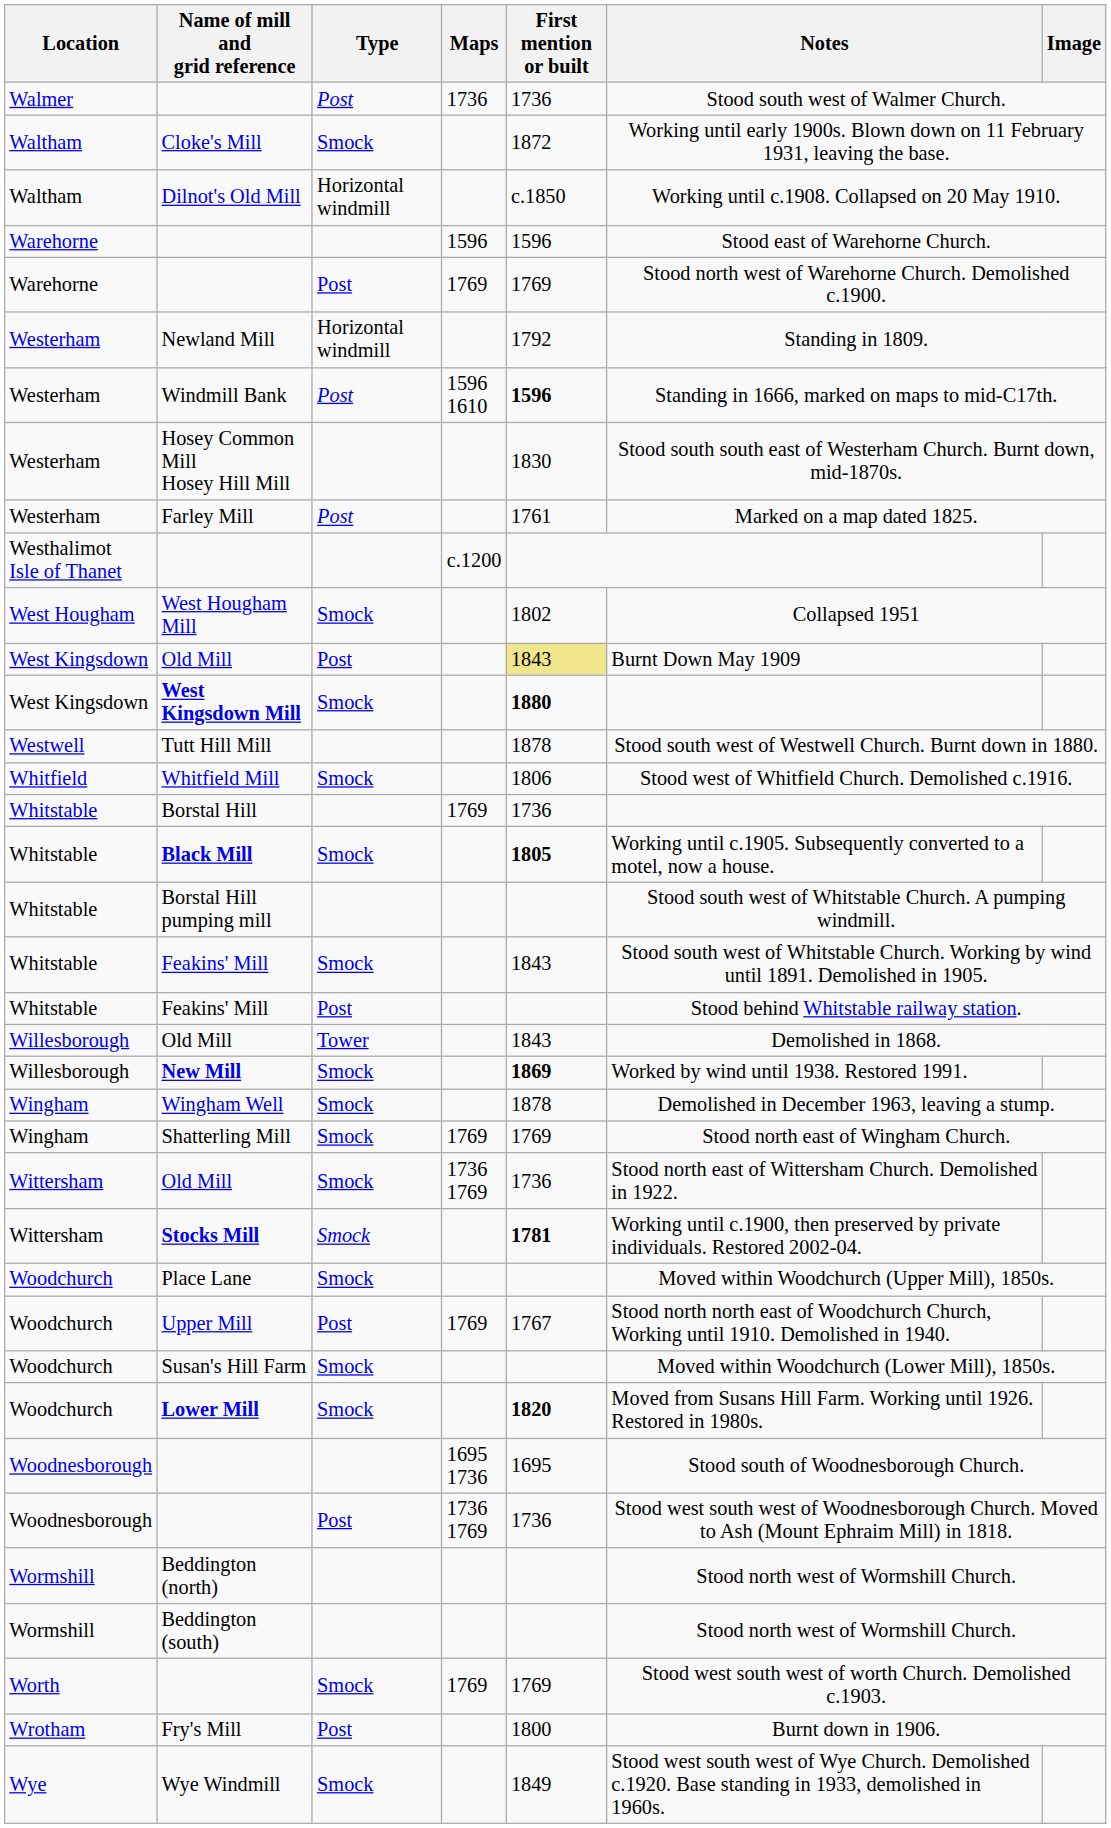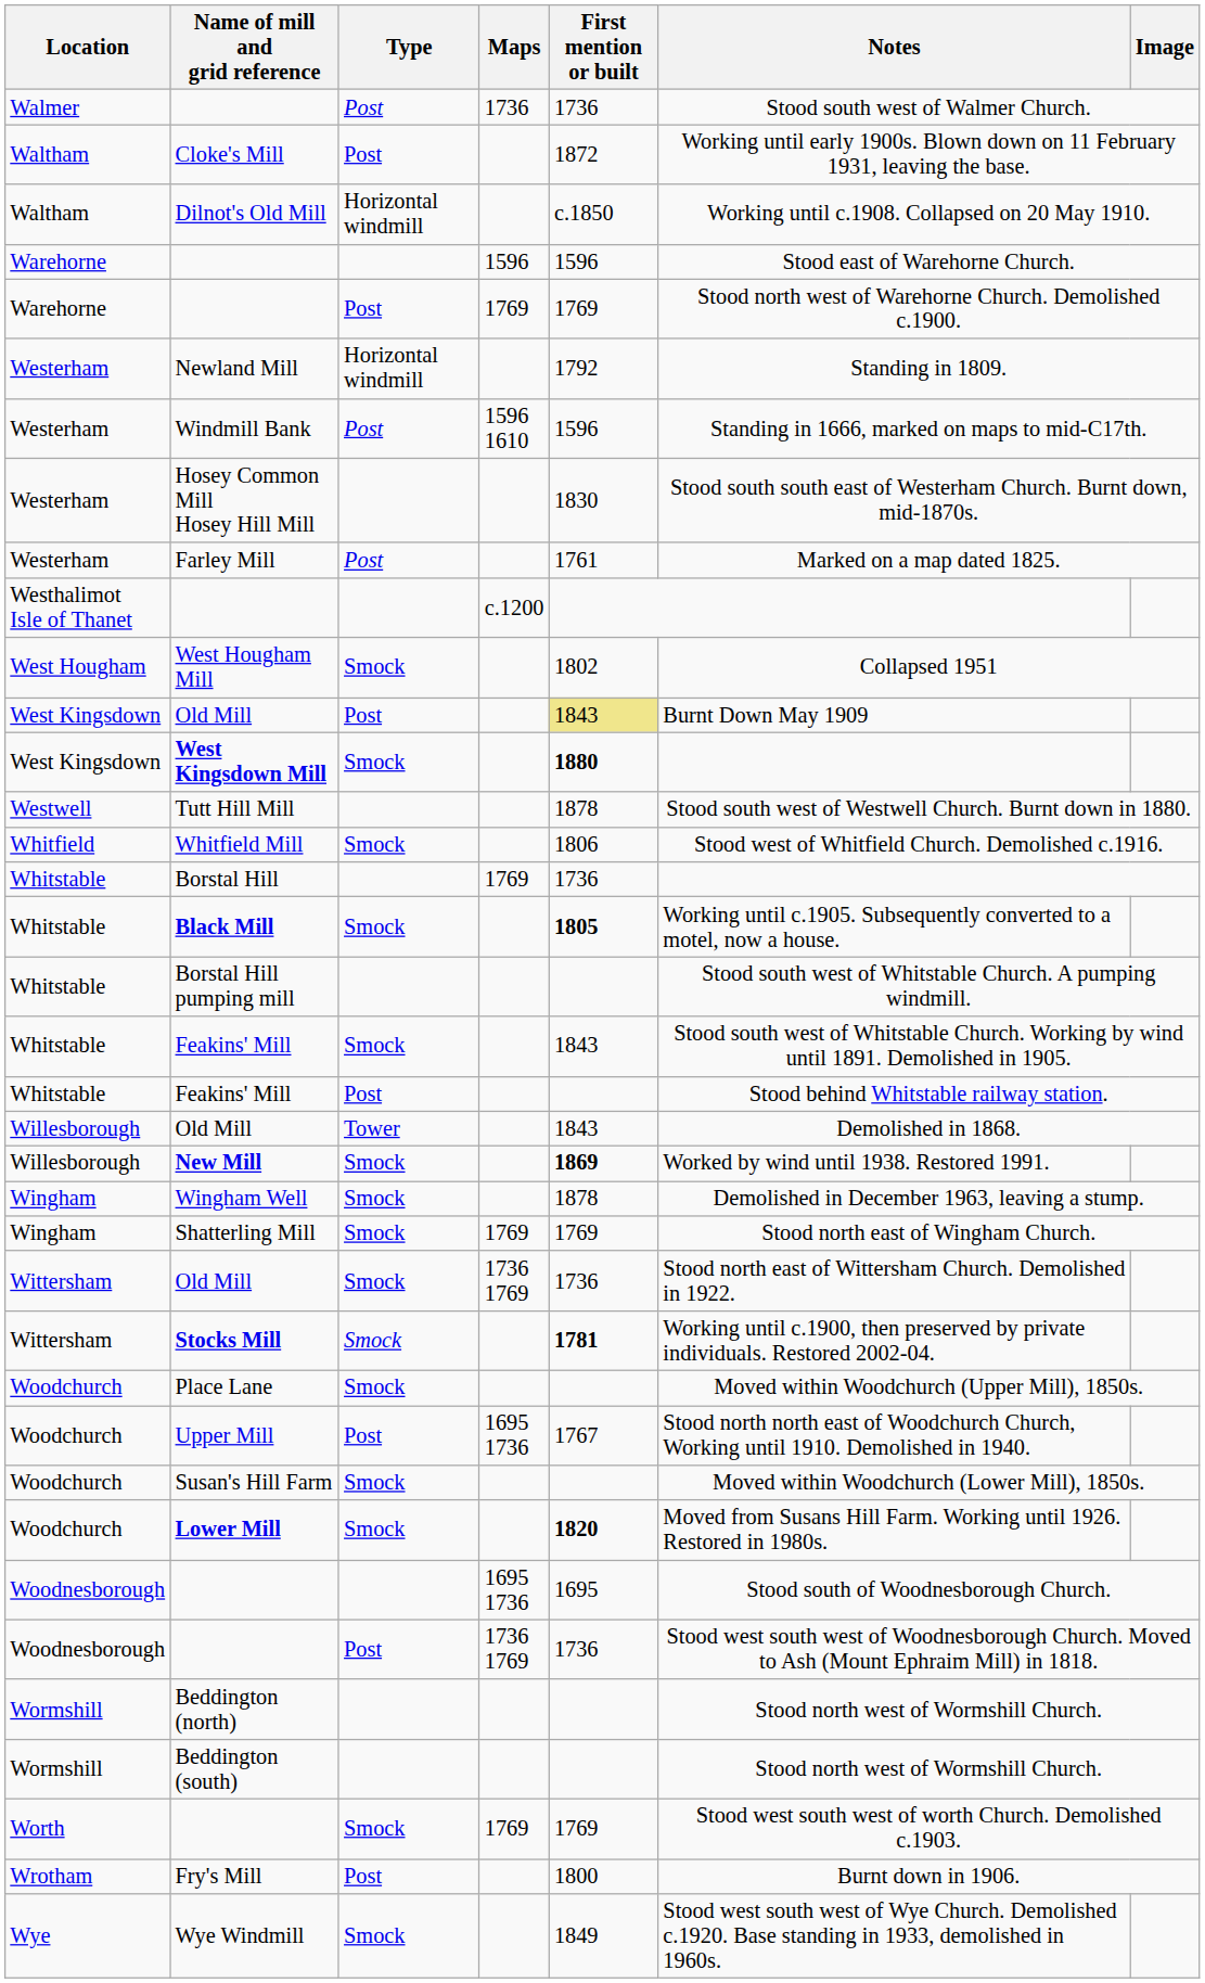 <table class="wikitable">
 <tr>
 <th>Location</th>
 <th>Name of mill and<br>grid reference</th>
 <th>Type</th>
 <th>Maps</th>
 <th>First mention<br>or built</th>
 <th>Notes</th>
 <th>Image</th>
 </tr>
 <tr>
 <td><a href='#'>Walmer</a></td>
 <td></td>
 <td><em><a href='#'>Post</a></em></td>
 <td>1736</td>
 <td>1736</td>
 <td colspan="2" style="text-align:center;">Stood south west of Walmer Church.</td>
 </tr>
 <tr>
 <td><a href='#'>Waltham</a></td>
 <td><a href='#'>Cloke's Mill</a><br></td>
-<td><a href='#'>Smock</a></td>
+<td><a href='#'>Post</a></td>
 <td></td>
 <td>1872</td>
 <td colspan="2" style="text-align:center;">Working until early 1900s. Blown down on 11 February 1931, leaving the base.</td>
 </tr>
 <tr>
 <td>Waltham</td>
 <td><a href='#'>Dilnot's Old Mill</a><br></td>
 <td>Horizontal windmill</td>
 <td></td>
 <td>c.1850</td>
 <td colspan="2" style="text-align:center;">Working until c.1908. Collapsed on 20 May 1910.</td>
 </tr>
 <tr>
 <td><a href='#'>Warehorne</a></td>
 <td></td>
 <td></td>
 <td>1596</td>
 <td>1596</td>
 <td colspan="2" style="text-align:center;">Stood east of Warehorne Church.</td>
 </tr>
 <tr>
 <td>Warehorne</td>
 <td></td>
 <td><a href='#'>Post</a></td>
 <td>1769</td>
 <td>1769</td>
 <td colspan="2" style="text-align:center;">Stood  north west of Warehorne Church. Demolished c.1900.</td>
 </tr>
 <tr>
 <td><a href='#'>Westerham</a></td>
 <td>Newland Mill</td>
 <td>Horizontal windmill</td>
 <td></td>
 <td>1792</td>
 <td colspan="2" style="text-align:center;">Standing in 1809.</td>
 </tr>
 <tr>
 <td>Westerham</td>
 <td>Windmill Bank</td>
 <td><em><a href='#'>Post</a></em></td>
 <td>1596<br>1610</td>
-<td><strong>1596</strong></td>
+<td>1596</td>
 <td colspan="2" style="text-align:center;">Standing in 1666, marked on maps to mid-C17th.</td>
 </tr>
 <tr>
 <td>Westerham</td>
 <td>Hosey Common Mill<br>Hosey Hill Mill</td>
 <td></td>
 <td></td>
 <td>1830</td>
 <td colspan="2" style="text-align:center;">Stood  south south east of Westerham Church. Burnt down, mid-1870s.</td>
 </tr>
 <tr>
 <td>Westerham</td>
 <td>Farley Mill</td>
 <td><em><a href='#'>Post</a></em></td>
 <td></td>
 <td>1761</td>
 <td colspan="2" style="text-align:center;">Marked on a map dated 1825.</td>
 </tr>
 <tr>
 <td>Westhalimot<br><a href='#'>Isle of Thanet</a></td>
 <td></td>
 <td></td>
 <td>c.1200</td>
 <td colspan="2" style="text-align:center;"></td>
 </tr>
 <tr>
 <td><a href='#'>West Hougham</a></td>
 <td><a href='#'>West Hougham Mill</a><br></td>
 <td><a href='#'>Smock</a></td>
 <td></td>
 <td>1802</td>
 <td colspan="2" style="text-align:center;">Collapsed 1951<br></td>
 </tr>
 <tr>
 <td><a href='#'>West Kingsdown</a></td>
 <td><a href='#'>Old Mill</a></td>
 <td><a href='#'>Post</a></td>
 <td></td>
 <td style="background: khaki;">1843</td>
 <td>Burnt Down May 1909</td>
 <td></td>
 </tr>
 <tr>
 <td>West Kingsdown</td>
 <td><strong><a href='#'>West Kingsdown Mill</a></strong><br></td>
 <td><a href='#'>Smock</a></td>
 <td></td>
 <td><strong>1880</strong></td>
 <td></td>
 <td><br></td>
 </tr>
 <tr>
 <td><a href='#'>Westwell</a></td>
 <td>Tutt Hill Mill</td>
 <td></td>
 <td></td>
 <td>1878</td>
 <td colspan="2" style="text-align:center;">Stood  south west of Westwell Church. Burnt down in 1880.</td>
 </tr>
 <tr>
 <td><a href='#'>Whitfield</a></td>
 <td><a href='#'>Whitfield Mill</a></td>
 <td><a href='#'>Smock</a></td>
 <td></td>
 <td>1806</td>
 <td colspan="2" style="text-align:center;">Stood  west of Whitfield Church. Demolished c.1916.</td>
 </tr>
 <tr>
 <td><a href='#'>Whitstable</a></td>
 <td>Borstal Hill<br></td>
 <td></td>
 <td>1769</td>
 <td>1736</td>
 <td colspan="2" style="text-align:center;"></td>
 </tr>
 <tr>
 <td>Whitstable</td>
 <td><strong><a href='#'>Black Mill</a></strong><br></td>
 <td><a href='#'>Smock</a></td>
 <td></td>
 <td><strong>1805</strong></td>
 <td>Working until c.1905. Subsequently converted to a motel, now a house.</td>
 <td><br></td>
 </tr>
 <tr>
 <td>Whitstable</td>
 <td>Borstal Hill pumping mill</td>
 <td></td>
 <td></td>
 <td></td>
 <td colspan="2" style="text-align:center;">Stood  south west of Whitstable Church. A pumping windmill.</td>
 </tr>
 <tr>
 <td>Whitstable</td>
 <td><a href='#'>Feakins' Mill</a></td>
 <td><a href='#'>Smock</a></td>
 <td></td>
 <td>1843</td>
 <td colspan="2" style="text-align:center;">Stood  south west of Whitstable Church. Working by wind until 1891. Demolished in 1905.<br></td>
 </tr>
 <tr>
 <td>Whitstable</td>
 <td>Feakins' Mill</td>
 <td><a href='#'>Post</a></td>
 <td></td>
 <td></td>
 <td colspan="2" style="text-align:center;">Stood behind <a href='#'>Whitstable railway station</a>.</td>
 </tr>
 <tr>
 <td><a href='#'>Willesborough</a></td>
 <td>Old Mill<br></td>
 <td><a href='#'>Tower</a></td>
 <td></td>
 <td>1843</td>
 <td colspan="2" style="text-align:center;">Demolished in 1868.</td>
 </tr>
 <tr>
 <td>Willesborough</td>
 <td><strong><a href='#'>New Mill</a></strong><br></td>
 <td><a href='#'>Smock</a></td>
 <td></td>
 <td><strong>1869</strong></td>
 <td>Worked by wind until 1938. Restored 1991.</td>
 <td><br></td>
 </tr>
 <tr>
 <td><a href='#'>Wingham</a></td>
 <td><a href='#'>Wingham Well</a><br></td>
 <td><a href='#'>Smock</a></td>
 <td></td>
 <td>1878</td>
 <td colspan="2" style="text-align:center;">Demolished in December 1963, leaving a stump.</td>
 </tr>
 <tr>
 <td>Wingham</td>
 <td>Shatterling Mill</td>
 <td><a href='#'>Smock</a></td>
 <td>1769</td>
 <td>1769</td>
 <td colspan="2" style="text-align:center;">Stood  north east of Wingham Church.</td>
 </tr>
 <tr>
 <td><a href='#'>Wittersham</a></td>
 <td><a href='#'>Old Mill</a></td>
 <td><a href='#'>Smock</a></td>
 <td>1736<br>1769</td>
 <td>1736</td>
 <td>Stood  north east of Wittersham Church. Demolished in 1922.</td>
 <td><br></td>
 </tr>
 <tr>
 <td>Wittersham</td>
 <td><strong><a href='#'>Stocks Mill</a></strong><br></td>
 <td><em><a href='#'>Smock</a></em></td>
 <td></td>
 <td><strong>1781</strong></td>
 <td>Working until c.1900, then preserved by private individuals. Restored 2002-04.</td>
 <td><br></td>
 </tr>
 <tr>
 <td><a href='#'>Woodchurch</a></td>
 <td>Place Lane</td>
 <td><a href='#'>Smock</a></td>
 <td></td>
 <td></td>
 <td colspan="2" style="text-align:center;">Moved within Woodchurch (Upper Mill), 1850s.</td>
 </tr>
 <tr>
 <td>Woodchurch</td>
 <td><a href='#'>Upper Mill</a></td>
 <td><a href='#'>Post</a></td>
-<td>1769</td>
+<td>1695<br>1736</td>
 <td>1767</td>
 <td>Stood  north north east of Woodchurch Church, Working until 1910. Demolished in 1940.</td>
 <td><br></td>
 </tr>
 <tr>
 <td>Woodchurch</td>
 <td>Susan's Hill Farm</td>
 <td><a href='#'>Smock</a></td>
 <td></td>
 <td></td>
 <td colspan="2" style="text-align:center;">Moved within Woodchurch (Lower Mill), 1850s.</td>
 </tr>
 <tr>
 <td>Woodchurch</td>
 <td><strong><a href='#'>Lower Mill</a></strong><br></td>
 <td><a href='#'>Smock</a></td>
 <td></td>
 <td><strong>1820</strong></td>
 <td>Moved from Susans Hill Farm. Working until 1926. Restored in 1980s.</td>
 <td><br></td>
 </tr>
 <tr>
 <td><a href='#'>Woodnesborough</a></td>
 <td></td>
 <td></td>
 <td>1695<br>1736</td>
 <td>1695</td>
 <td colspan="2" style="text-align:center;">Stood south of Woodnesborough Church.</td>
 </tr>
 <tr>
 <td>Woodnesborough</td>
 <td></td>
 <td><a href='#'>Post</a></td>
 <td>1736<br>1769</td>
 <td>1736</td>
 <td colspan="2" style="text-align:center;">Stood west south west of Woodnesborough Church. Moved to Ash (Mount Ephraim Mill) in 1818.</td>
 </tr>
 <tr>
 <td><a href='#'>Wormshill</a></td>
 <td>Beddington (north)</td>
 <td></td>
 <td></td>
 <td></td>
 <td colspan="2" style="text-align:center;">Stood  north west of Wormshill Church.</td>
 </tr>
 <tr>
 <td>Wormshill</td>
 <td>Beddington (south)</td>
 <td></td>
 <td></td>
 <td></td>
 <td colspan="2" style="text-align:center;">Stood  north west of Wormshill Church.</td>
 </tr>
 <tr>
 <td><a href='#'>Worth</a></td>
 <td></td>
 <td><a href='#'>Smock</a></td>
 <td>1769</td>
 <td>1769</td>
 <td colspan="2" style="text-align:center;">Stood  west south west of worth Church. Demolished c.1903.</td>
 </tr>
 <tr>
 <td><a href='#'>Wrotham</a></td>
 <td>Fry's Mill<br></td>
 <td><a href='#'>Post</a></td>
 <td></td>
 <td>1800</td>
 <td colspan="2" style="text-align:center;">Burnt down in 1906.</td>
 </tr>
 <tr>
 <td><a href='#'>Wye</a></td>
 <td>Wye Windmill</td>
 <td><a href='#'>Smock</a></td>
 <td></td>
 <td>1849</td>
 <td>Stood  west south west of Wye Church. Demolished c.1920. Base standing in 1933, demolished in 1960s.</td>
 <td></td>
 </tr>
 </table>
